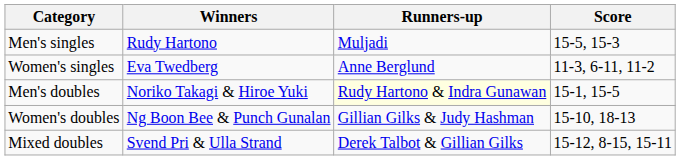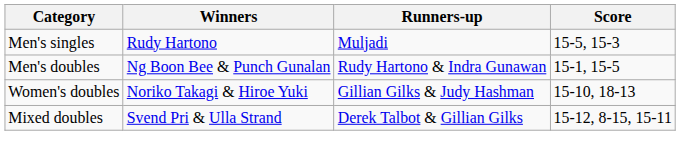 <table class=wikitable style="margin:auto;">
 <tr>
 <th>Category</th>
 <th>Winners</th>
 <th>Runners-up</th>
 <th>Score</th>
 </tr>
 <tr>
 <td>Men's singles</td>
 <td> <a href='#'>Rudy Hartono</a></td>
 <td> <a href='#'>Muljadi</a></td>
 <td>15-5, 15-3</td>
 </tr>
 <tr>
-<td>Women's singles</td>
-<td> <a href='#'>Eva Twedberg</a></td>
-<td> <a href='#'>Anne Berglund</a></td>
-<td>11-3, 6-11, 11-2</td>
-</tr>
-<tr>
 <td>Men's doubles</td>
-<td> <a href='#'>Noriko Takagi</a> & <a href='#'>Hiroe Yuki</a></td>
-<td style="background: lightyellow;"> <a href='#'>Rudy Hartono</a> & <a href='#'>Indra Gunawan</a></td>
+<td> <a href='#'>Ng Boon Bee</a> & <a href='#'>Punch Gunalan</a></td>
+<td> <a href='#'>Rudy Hartono</a> & <a href='#'>Indra Gunawan</a></td>
 <td>15-1, 15-5</td>
 </tr>
 <tr>
 <td>Women's doubles</td>
-<td> <a href='#'>Ng Boon Bee</a> & <a href='#'>Punch Gunalan</a></td>
+<td> <a href='#'>Noriko Takagi</a> & <a href='#'>Hiroe Yuki</a></td>
 <td> <a href='#'>Gillian Gilks</a> & <a href='#'>Judy Hashman</a></td>
 <td>15-10, 18-13</td>
 </tr>
 <tr>
 <td>Mixed doubles</td>
 <td> <a href='#'>Svend Pri</a> & <a href='#'>Ulla Strand</a></td>
 <td> <a href='#'>Derek Talbot</a> & <a href='#'>Gillian Gilks</a></td>
 <td>15-12, 8-15, 15-11</td>
 </tr>
 </table>
